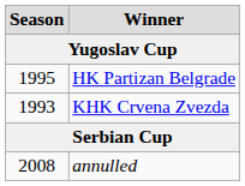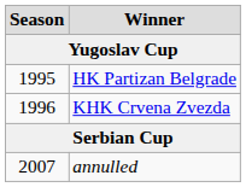 <table class="wikitable">
 <tr style="font-weight:bold; background-color:#dddddd;" align="center" |>
 <td>Season</td>
 <td>Winner</td>
 </tr>
 <tr style="font-weight:bold; background-color:#f0f0f0;" align="center" |>
 <td colspan="2">Yugoslav Cup</td>
 </tr>
 <tr>
 <td align="center">1995</td>
 <td><a href='#'>HK Partizan Belgrade</a></td>
 </tr>
 <tr>
-<td align="center">1993</td>
+<td align="center">1996</td>
 <td><a href='#'>KHK Crvena Zvezda</a></td>
 </tr>
 <tr style="font-weight:bold; background-color:#f0f0f0;" align="center" |>
 <td colspan="2">Serbian Cup</td>
 </tr>
 <tr>
-<td align="center">2008</td>
+<td align="center">2007</td>
 <td><em>annulled</em></td>
 </tr>
 </table>
